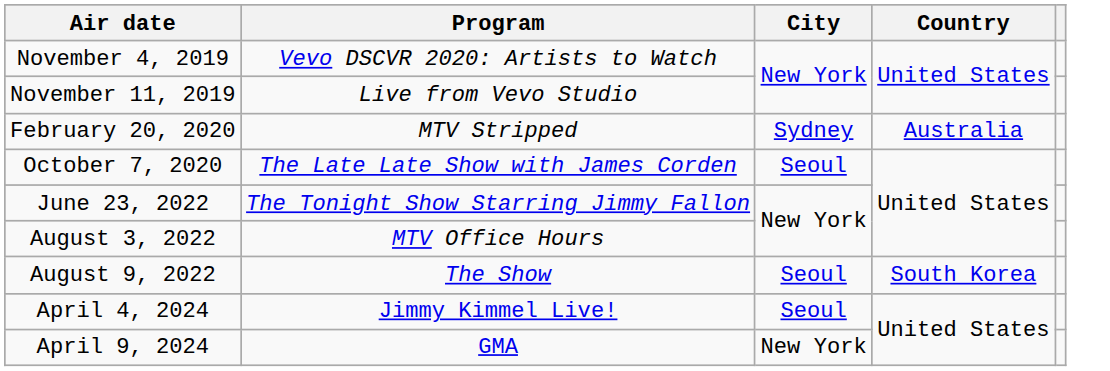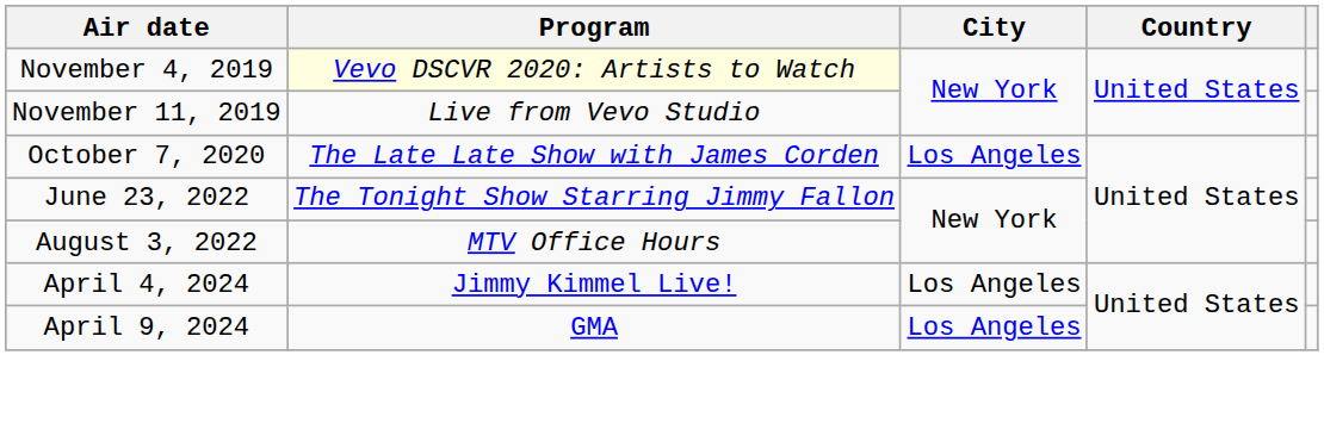 <table class="wikitable" style="text-align:center;">
 <tr>
 <th>Air date</th>
 <th>Program</th>
 <th>City</th>
 <th>Country</th>
 <th></th>
 </tr>
 <tr>
 <td>November 4, 2019</td>
-<td><em><a href='#'>Vevo</a> DSCVR 2020: Artists to Watch</em></td>
+<td style="background: lightyellow;"><em><a href='#'>Vevo</a> DSCVR 2020: Artists to Watch</em></td>
 <td rowspan="2"><a href='#'>New York</a></td>
 <td rowspan="2"><a href='#'>United States</a></td>
 <td></td>
 </tr>
 <tr>
 <td>November 11, 2019</td>
 <td><em>Live from Vevo Studio</em></td>
 <td></td>
 </tr>
 <tr>
-<td>February 20, 2020</td>
-<td><em>MTV Stripped</em></td>
-<td><a href='#'>Sydney</a></td>
-<td><a href='#'>Australia</a></td>
-<td></td>
-</tr>
-<tr>
 <td>October 7, 2020</td>
 <td><em><a href='#'>The Late Late Show with James Corden</a></em></td>
-<td><a href='#'>Seoul</a></td>
+<td><a href='#'>Los Angeles</a></td>
 <td rowspan="3">United States</td>
 <td></td>
 </tr>
 <tr>
 <td>June 23, 2022</td>
 <td><em><a href='#'>The Tonight Show Starring Jimmy Fallon</a></em></td>
 <td rowspan="2">New York</td>
 <td></td>
 </tr>
 <tr>
 <td>August 3, 2022</td>
 <td><em><a href='#'>MTV</a> Office Hours</em></td>
 <td></td>
 </tr>
 <tr>
-<td>August 9, 2022</td>
-<td><em><a href='#'>The Show</a></em></td>
-<td><a href='#'>Seoul</a></td>
-<td><a href='#'>South Korea</a></td>
-<td></td>
-</tr>
-<tr>
 <td>April 4, 2024</td>
 <td><a href='#'>Jimmy Kimmel Live!</a></td>
-<td><a href='#'>Seoul</a></td>
+<td>Los Angeles</td>
 <td rowspan="2">United States</td>
 <td></td>
 </tr>
 <tr>
 <td>April 9, 2024</td>
 <td><a href='#'>GMA</a></td>
-<td>New York</td>
+<td><a href='#'>Los Angeles</a></td>
 <td></td>
 </tr>
 </table>
